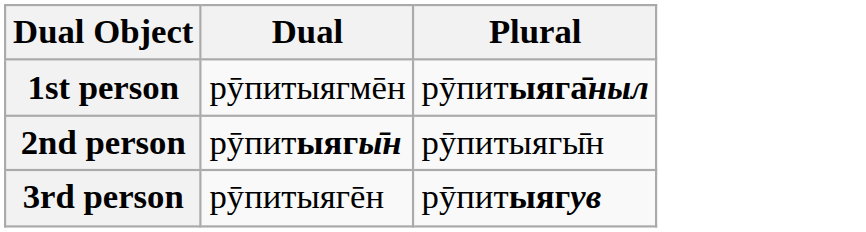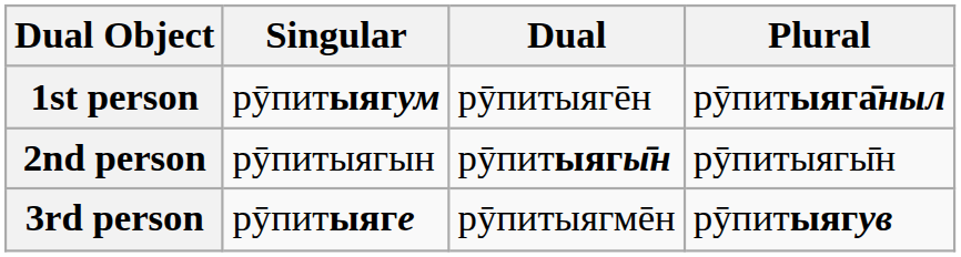 <table class="wikitable">
 <tr>
 <th>Dual Object</th>
+<th>Singular</th>
 <th>Dual</th>
 <th>Plural</th>
 </tr>
 <tr>
 <th>1st person</th>
-<td>рӯпит</strong>ыяг</em></strong>мēн</em></td>
+<td>рӯпит<strong>ыяг<strong><em>ум<em></td>
+<td>рӯпит</strong>ыяг</em></strong>ēн</em></td>
 <td>рӯпит<strong>ыяга̄<strong><em>ныл<em></td>
 </tr>
 <tr>
 <th>2nd person</th>
+<td>рӯпит</strong>ыяг</em></strong>ын</em></td>
 <td>рӯпит<strong>ыяг<strong><em>ы̄н<em></td>
 <td>рӯпит</strong>ыяг</em></strong>ы̄н</em></td>
 </tr>
 <tr>
 <th>3rd person</th>
-<td>рӯпит</strong>ыяг</em></strong>ēн</em></td>
+<td>рӯпит<strong>ыяг<strong><em>е<em></td>
+<td>рӯпит</strong>ыяг</em></strong>мēн</em></td>
 <td>рӯпит<strong>ыяг<strong><em>ув<em></td>
 </tr>
 </table>
